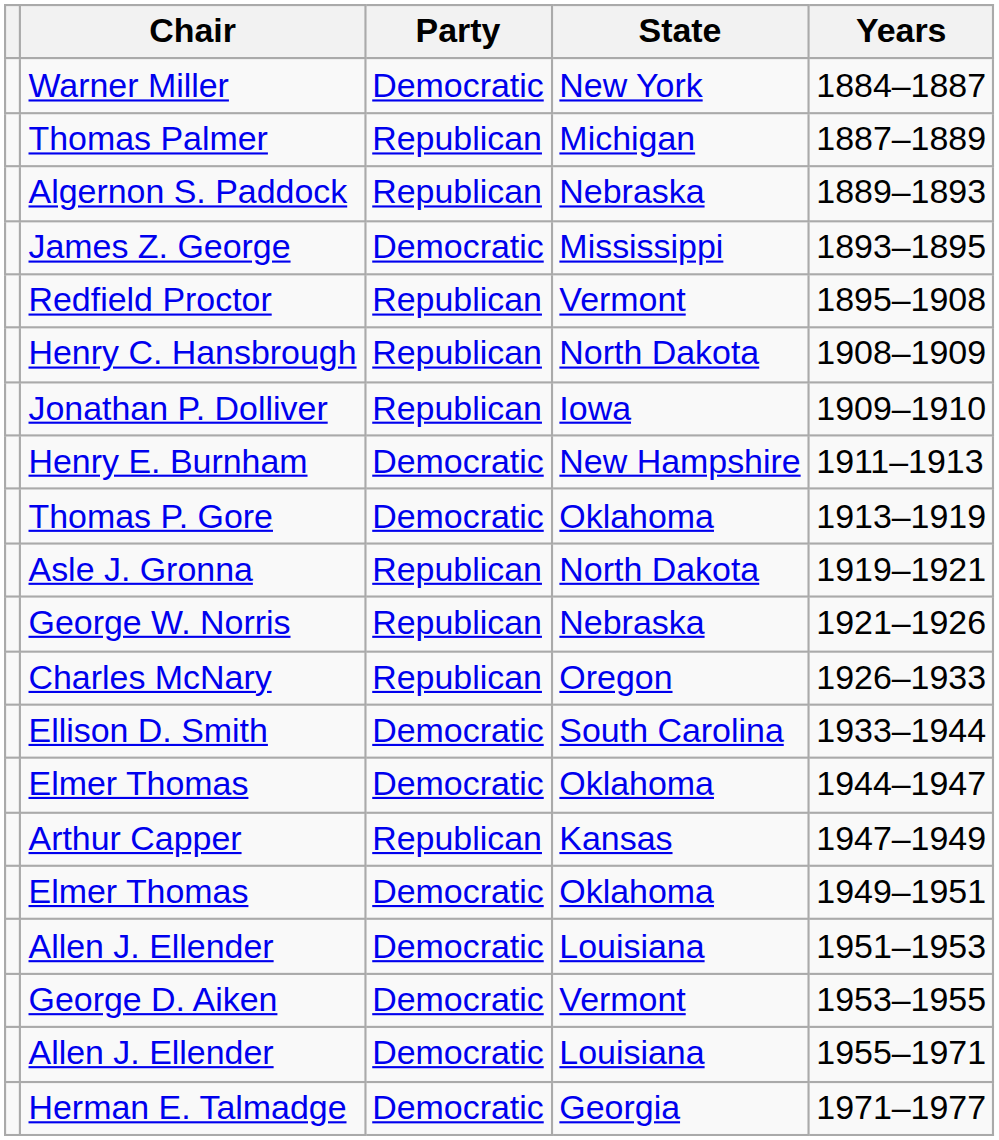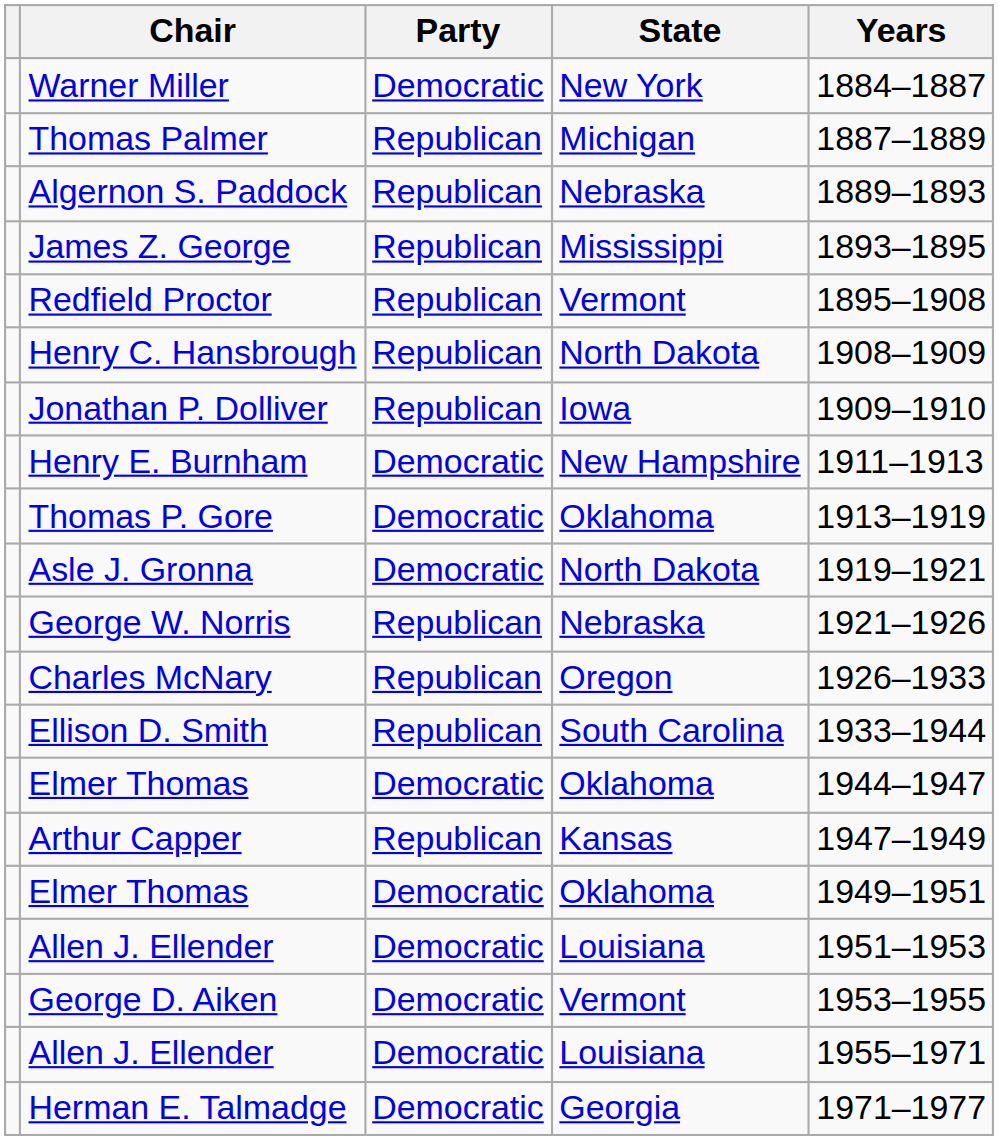 <table class="wikitable">
 <tr>
 <th></th>
 <th>Chair</th>
 <th>Party</th>
 <th>State</th>
 <th>Years</th>
 </tr>
 <tr>
 <td></td>
 <td><a href='#'>Warner Miller</a></td>
 <td><a href='#'>Democratic</a></td>
 <td><a href='#'>New York</a></td>
 <td>1884–1887</td>
 </tr>
 <tr>
 <td></td>
 <td><a href='#'>Thomas Palmer</a></td>
 <td><a href='#'>Republican</a></td>
 <td><a href='#'>Michigan</a></td>
 <td>1887–1889</td>
 </tr>
 <tr>
 <td></td>
 <td><a href='#'>Algernon S. Paddock</a></td>
 <td><a href='#'>Republican</a></td>
 <td><a href='#'>Nebraska</a></td>
 <td>1889–1893</td>
 </tr>
 <tr>
 <td></td>
 <td><a href='#'>James Z. George</a></td>
-<td><a href='#'>Democratic</a></td>
+<td><a href='#'>Republican</a></td>
 <td><a href='#'>Mississippi</a></td>
 <td>1893–1895</td>
 </tr>
 <tr>
 <td></td>
 <td><a href='#'>Redfield Proctor</a></td>
 <td><a href='#'>Republican</a></td>
 <td><a href='#'>Vermont</a></td>
 <td>1895–1908</td>
 </tr>
 <tr>
 <td></td>
 <td><a href='#'>Henry C. Hansbrough</a></td>
 <td><a href='#'>Republican</a></td>
 <td><a href='#'>North Dakota</a></td>
 <td>1908–1909</td>
 </tr>
 <tr>
 <td></td>
 <td><a href='#'>Jonathan P. Dolliver</a></td>
 <td><a href='#'>Republican</a></td>
 <td><a href='#'>Iowa</a></td>
 <td>1909–1910</td>
 </tr>
 <tr>
 <td></td>
 <td><a href='#'>Henry E. Burnham</a></td>
 <td><a href='#'>Democratic</a></td>
 <td><a href='#'>New Hampshire</a></td>
 <td>1911–1913</td>
 </tr>
 <tr>
 <td></td>
 <td><a href='#'>Thomas P. Gore</a></td>
 <td><a href='#'>Democratic</a></td>
 <td><a href='#'>Oklahoma</a></td>
 <td>1913–1919</td>
 </tr>
 <tr>
 <td></td>
 <td><a href='#'>Asle J. Gronna</a></td>
-<td><a href='#'>Republican</a></td>
+<td><a href='#'>Democratic</a></td>
 <td><a href='#'>North Dakota</a></td>
 <td>1919–1921</td>
 </tr>
 <tr>
 <td></td>
 <td><a href='#'>George W. Norris</a></td>
 <td><a href='#'>Republican</a></td>
 <td><a href='#'>Nebraska</a></td>
 <td>1921–1926</td>
 </tr>
 <tr>
 <td></td>
 <td><a href='#'>Charles McNary</a></td>
 <td><a href='#'>Republican</a></td>
 <td><a href='#'>Oregon</a></td>
 <td>1926–1933</td>
 </tr>
 <tr>
 <td></td>
 <td><a href='#'>Ellison D. Smith</a></td>
-<td><a href='#'>Democratic</a></td>
+<td><a href='#'>Republican</a></td>
 <td><a href='#'>South Carolina</a></td>
 <td>1933–1944</td>
 </tr>
 <tr>
 <td></td>
 <td><a href='#'>Elmer Thomas</a></td>
 <td><a href='#'>Democratic</a></td>
 <td><a href='#'>Oklahoma</a></td>
 <td>1944–1947</td>
 </tr>
 <tr>
 <td></td>
 <td><a href='#'>Arthur Capper</a></td>
 <td><a href='#'>Republican</a></td>
 <td><a href='#'>Kansas</a></td>
 <td>1947–1949</td>
 </tr>
 <tr>
 <td></td>
 <td><a href='#'>Elmer Thomas</a></td>
 <td><a href='#'>Democratic</a></td>
 <td><a href='#'>Oklahoma</a></td>
 <td>1949–1951</td>
 </tr>
 <tr>
 <td></td>
 <td><a href='#'>Allen J. Ellender</a></td>
 <td><a href='#'>Democratic</a></td>
 <td><a href='#'>Louisiana</a></td>
 <td>1951–1953</td>
 </tr>
 <tr>
 <td></td>
 <td><a href='#'>George D. Aiken</a></td>
 <td><a href='#'>Democratic</a></td>
 <td><a href='#'>Vermont</a></td>
 <td>1953–1955</td>
 </tr>
 <tr>
 <td></td>
 <td><a href='#'>Allen J. Ellender</a></td>
 <td><a href='#'>Democratic</a></td>
 <td><a href='#'>Louisiana</a></td>
 <td>1955–1971</td>
 </tr>
 <tr>
 <td></td>
 <td><a href='#'>Herman E. Talmadge</a></td>
 <td><a href='#'>Democratic</a></td>
 <td><a href='#'>Georgia</a></td>
 <td>1971–1977</td>
 </tr>
 </table>
